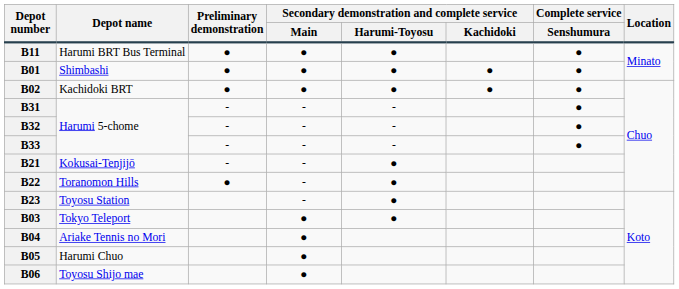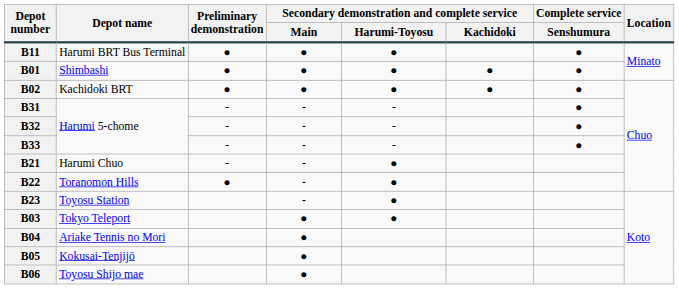 <table class="wikitable" rules="all">
 <tr>
 <th rowspan="2" style="width:4em; border-bottom:solid 3px #27404E;">Depot<br>number</th>
 <th rowspan="2" style="width:7em; border-bottom:solid 3px #27404E;">Depot name</th>
 <th rowspan="2" style="width:5em; border-bottom:solid 3px #27404E;">Preliminary demonstration</th>
 <th colspan="3" style="white-space:nowrap;">Secondary demonstration and complete service</th>
 <th style="white-space:nowrap;">Complete service</th>
 <th rowspan="2" style="border-bottom:3px solid #27404E;">Location</th>
 </tr>
 <tr>
 <th style="width:6em; border-bottom:solid 3px #27404E;">Main</th>
 <th style="width:8.5em; border-bottom:solid 3px #27404E;">Harumi-Toyosu</th>
 <th style="width:7em; border-bottom:solid 3px #27404E;">Kachidoki</th>
 <th style="width:7em; border-bottom:solid 3px #27404E;">Senshumura</th>
 </tr>
 <tr>
 <th>B11</th>
 <td style="white-space:nowrap;">Harumi BRT Bus Terminal</td>
 <td style="text-align:center;">●</td>
 <td style="text-align:center;">●</td>
 <td style="text-align:center;">●</td>
 <td></td>
 <td style="text-align:center;">●</td>
 <td rowspan="2"><a href='#'>Minato</a></td>
 </tr>
 <tr>
 <th>B01</th>
 <td><a href='#'>Shimbashi</a></td>
 <td style="text-align:center;">●</td>
 <td style="text-align:center;">●</td>
 <td style="text-align:center;">●</td>
 <td style="text-align:center;">●</td>
 <td style="text-align:center;">●</td>
 </tr>
 <tr>
 <th>B02</th>
 <td>Kachidoki BRT</td>
 <td style="text-align:center;">●</td>
 <td style="text-align:center;">●</td>
 <td style="text-align:center;">●</td>
 <td style="text-align:center;">●</td>
 <td style="text-align:center;">●</td>
 <td rowspan="6"><a href='#'>Chuo</a></td>
 </tr>
 <tr>
 <th>B31</th>
 <td rowspan="3"><a href='#'>Harumi</a> 5-chome</td>
 <td style="text-align:center;">-</td>
 <td style="text-align:center;">-</td>
 <td style="text-align:center;">-</td>
 <td></td>
 <td style="text-align:center;">●</td>
 </tr>
 <tr>
 <th>B32</th>
 <td style="text-align:center;">-</td>
 <td style="text-align:center;">-</td>
 <td style="text-align:center;">-</td>
 <td></td>
 <td style="text-align:center;">●</td>
 </tr>
 <tr>
 <th>B33</th>
 <td style="text-align:center;">-</td>
 <td style="text-align:center;">-</td>
 <td style="text-align:center;">-</td>
 <td></td>
 <td style="text-align:center;">●</td>
 </tr>
 <tr>
 <th>B21</th>
-<td><a href='#'>Kokusai-Tenjijō</a></td>
+<td>Harumi Chuo</td>
 <td style="text-align:center;">-</td>
 <td style="text-align:center;">-</td>
 <td style="text-align:center;">●</td>
 <td></td>
 <td></td>
 </tr>
 <tr>
 <th>B22</th>
 <td><a href='#'>Toranomon Hills</a></td>
 <td style="text-align:center;">●</td>
 <td style="text-align:center;">-</td>
 <td style="text-align:center;">●</td>
 <td></td>
 <td></td>
 </tr>
 <tr>
 <th>B23</th>
 <td><a href='#'>Toyosu Station</a></td>
 <td></td>
 <td style="text-align:center;">-</td>
 <td style="text-align:center;">●</td>
 <td></td>
 <td></td>
 <td rowspan="5"><a href='#'>Koto</a></td>
 </tr>
 <tr>
 <th>B03</th>
 <td><a href='#'>Tokyo Teleport</a></td>
 <td></td>
 <td style="text-align:center;">●</td>
 <td style="text-align:center;">●</td>
 <td></td>
 <td></td>
 </tr>
 <tr>
 <th>B04</th>
 <td><a href='#'>Ariake Tennis no Mori</a></td>
 <td></td>
 <td style="text-align:center;">●</td>
 <td></td>
 <td></td>
 <td></td>
 </tr>
 <tr>
 <th>B05</th>
-<td>Harumi Chuo</td>
+<td><a href='#'>Kokusai-Tenjijō</a></td>
 <td></td>
 <td style="text-align:center;">●</td>
 <td></td>
 <td></td>
 <td></td>
 </tr>
 <tr>
 <th>B06</th>
 <td><a href='#'>Toyosu Shijo mae</a></td>
 <td></td>
 <td style="text-align:center;">●</td>
 <td></td>
 <td></td>
 <td></td>
 </tr>
 </table>
